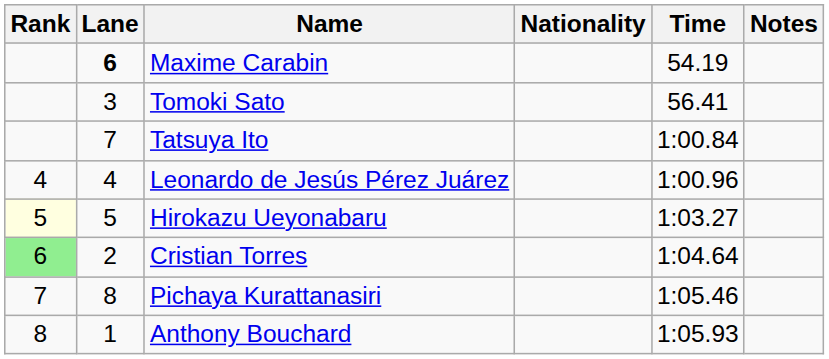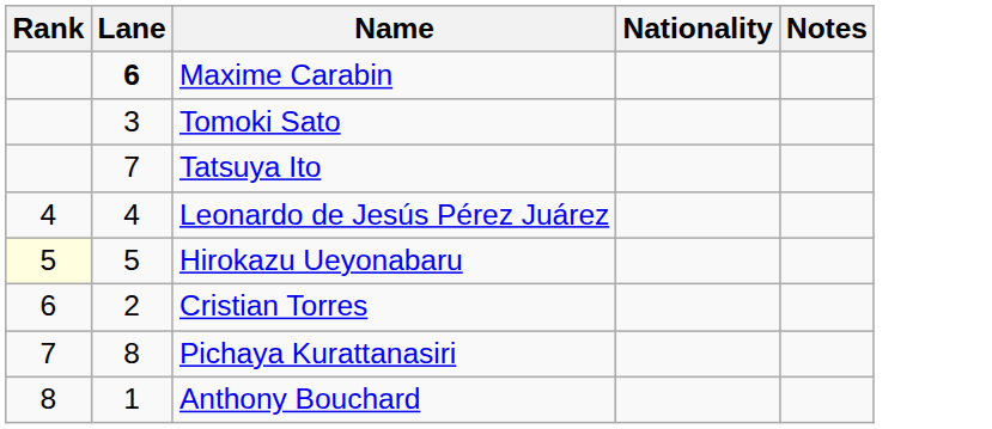 <table class="wikitable sortable" style="text-align:center">
 <tr>
 <th>Rank</th>
 <th>Lane</th>
 <th>Name</th>
 <th>Nationality</th>
-<th>Time</th>
 <th>Notes</th>
 </tr>
 <tr>
 <td></td>
 <td><strong>6</strong></td>
 <td align=left><a href='#'>Maxime Carabin</a></td>
 <td align=left></td>
-<td>54.19</td>
 <td></td>
 </tr>
 <tr>
 <td></td>
 <td>3</td>
 <td align=left><a href='#'>Tomoki Sato</a></td>
 <td align=left></td>
-<td>56.41</td>
 <td></td>
 </tr>
 <tr>
 <td></td>
 <td>7</td>
 <td align=left><a href='#'>Tatsuya Ito</a></td>
 <td align=left></td>
-<td>1:00.84</td>
 <td></td>
 </tr>
 <tr>
 <td>4</td>
 <td>4</td>
 <td align=left><a href='#'>Leonardo de Jesús Pérez Juárez</a></td>
 <td align=left></td>
-<td>1:00.96</td>
 <td></td>
 </tr>
 <tr>
 <td style="background: lightyellow;">5</td>
 <td>5</td>
 <td align=left><a href='#'>Hirokazu Ueyonabaru</a></td>
 <td align=left></td>
-<td>1:03.27</td>
 <td></td>
 </tr>
 <tr>
-<td style="background: lightgreen;">6</td>
+<td>6</td>
 <td>2</td>
 <td align=left><a href='#'>Cristian Torres</a></td>
 <td align=left></td>
-<td>1:04.64</td>
 <td></td>
 </tr>
 <tr>
 <td>7</td>
 <td>8</td>
 <td align=left><a href='#'>Pichaya Kurattanasiri</a></td>
 <td align=left></td>
-<td>1:05.46</td>
 <td></td>
 </tr>
 <tr>
 <td>8</td>
 <td>1</td>
 <td align=left><a href='#'>Anthony Bouchard</a></td>
 <td align=left></td>
-<td>1:05.93</td>
 <td></td>
 </tr>
 </table>
